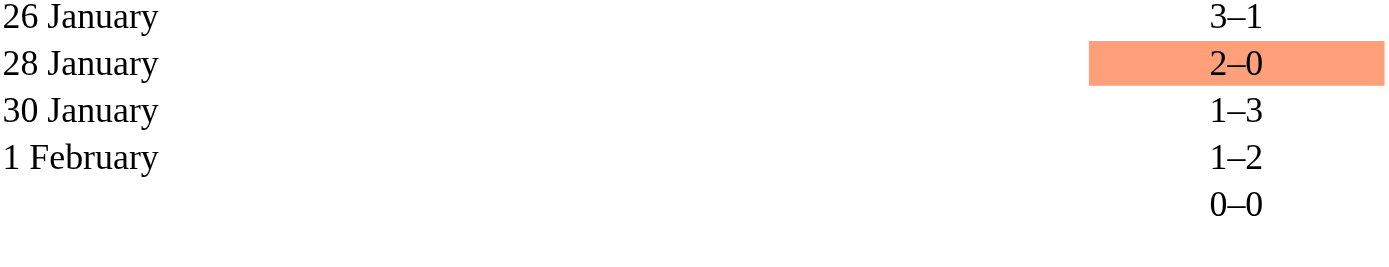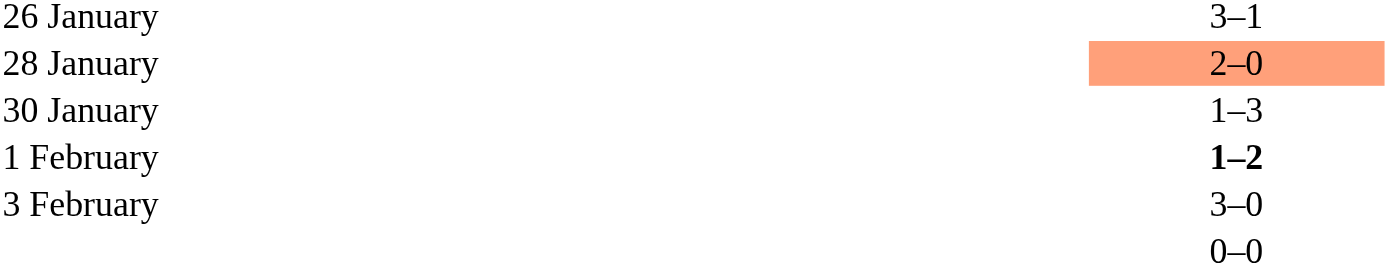 <table cellspacing=1 width=70%>
 <tr>
 <th width=25%></th>
 <th width=30%></th>
 <th width=15%></th>
 <th width=30%></th>
 </tr>
 <tr>
 <td>26 January</td>
 <td align=right></td>
 <td align=center>3–1</td>
 <td></td>
 </tr>
 <tr>
 <td>28 January</td>
 <td align=right></td>
 <td align=center style="background: lightsalmon;">2–0</td>
 <td></td>
 </tr>
 <tr>
 <td>30 January</td>
 <td align=right></td>
 <td align=center>1–3</td>
 <td></td>
 </tr>
 <tr>
 <td>1 February</td>
 <td align=right></td>
-<td align=center>1–2</td>
+<td align=center><strong>1–2</strong></td>
+<td></td>
+</tr>
+<tr>
+<td>3 February</td>
+<td align=right></td>
+<td align=center>3–0</td>
 <td></td>
 </tr>
 <tr>
 <td></td>
 <td align=right></td>
 <td align=center>0–0</td>
 <td></td>
 </tr>
 </table>
